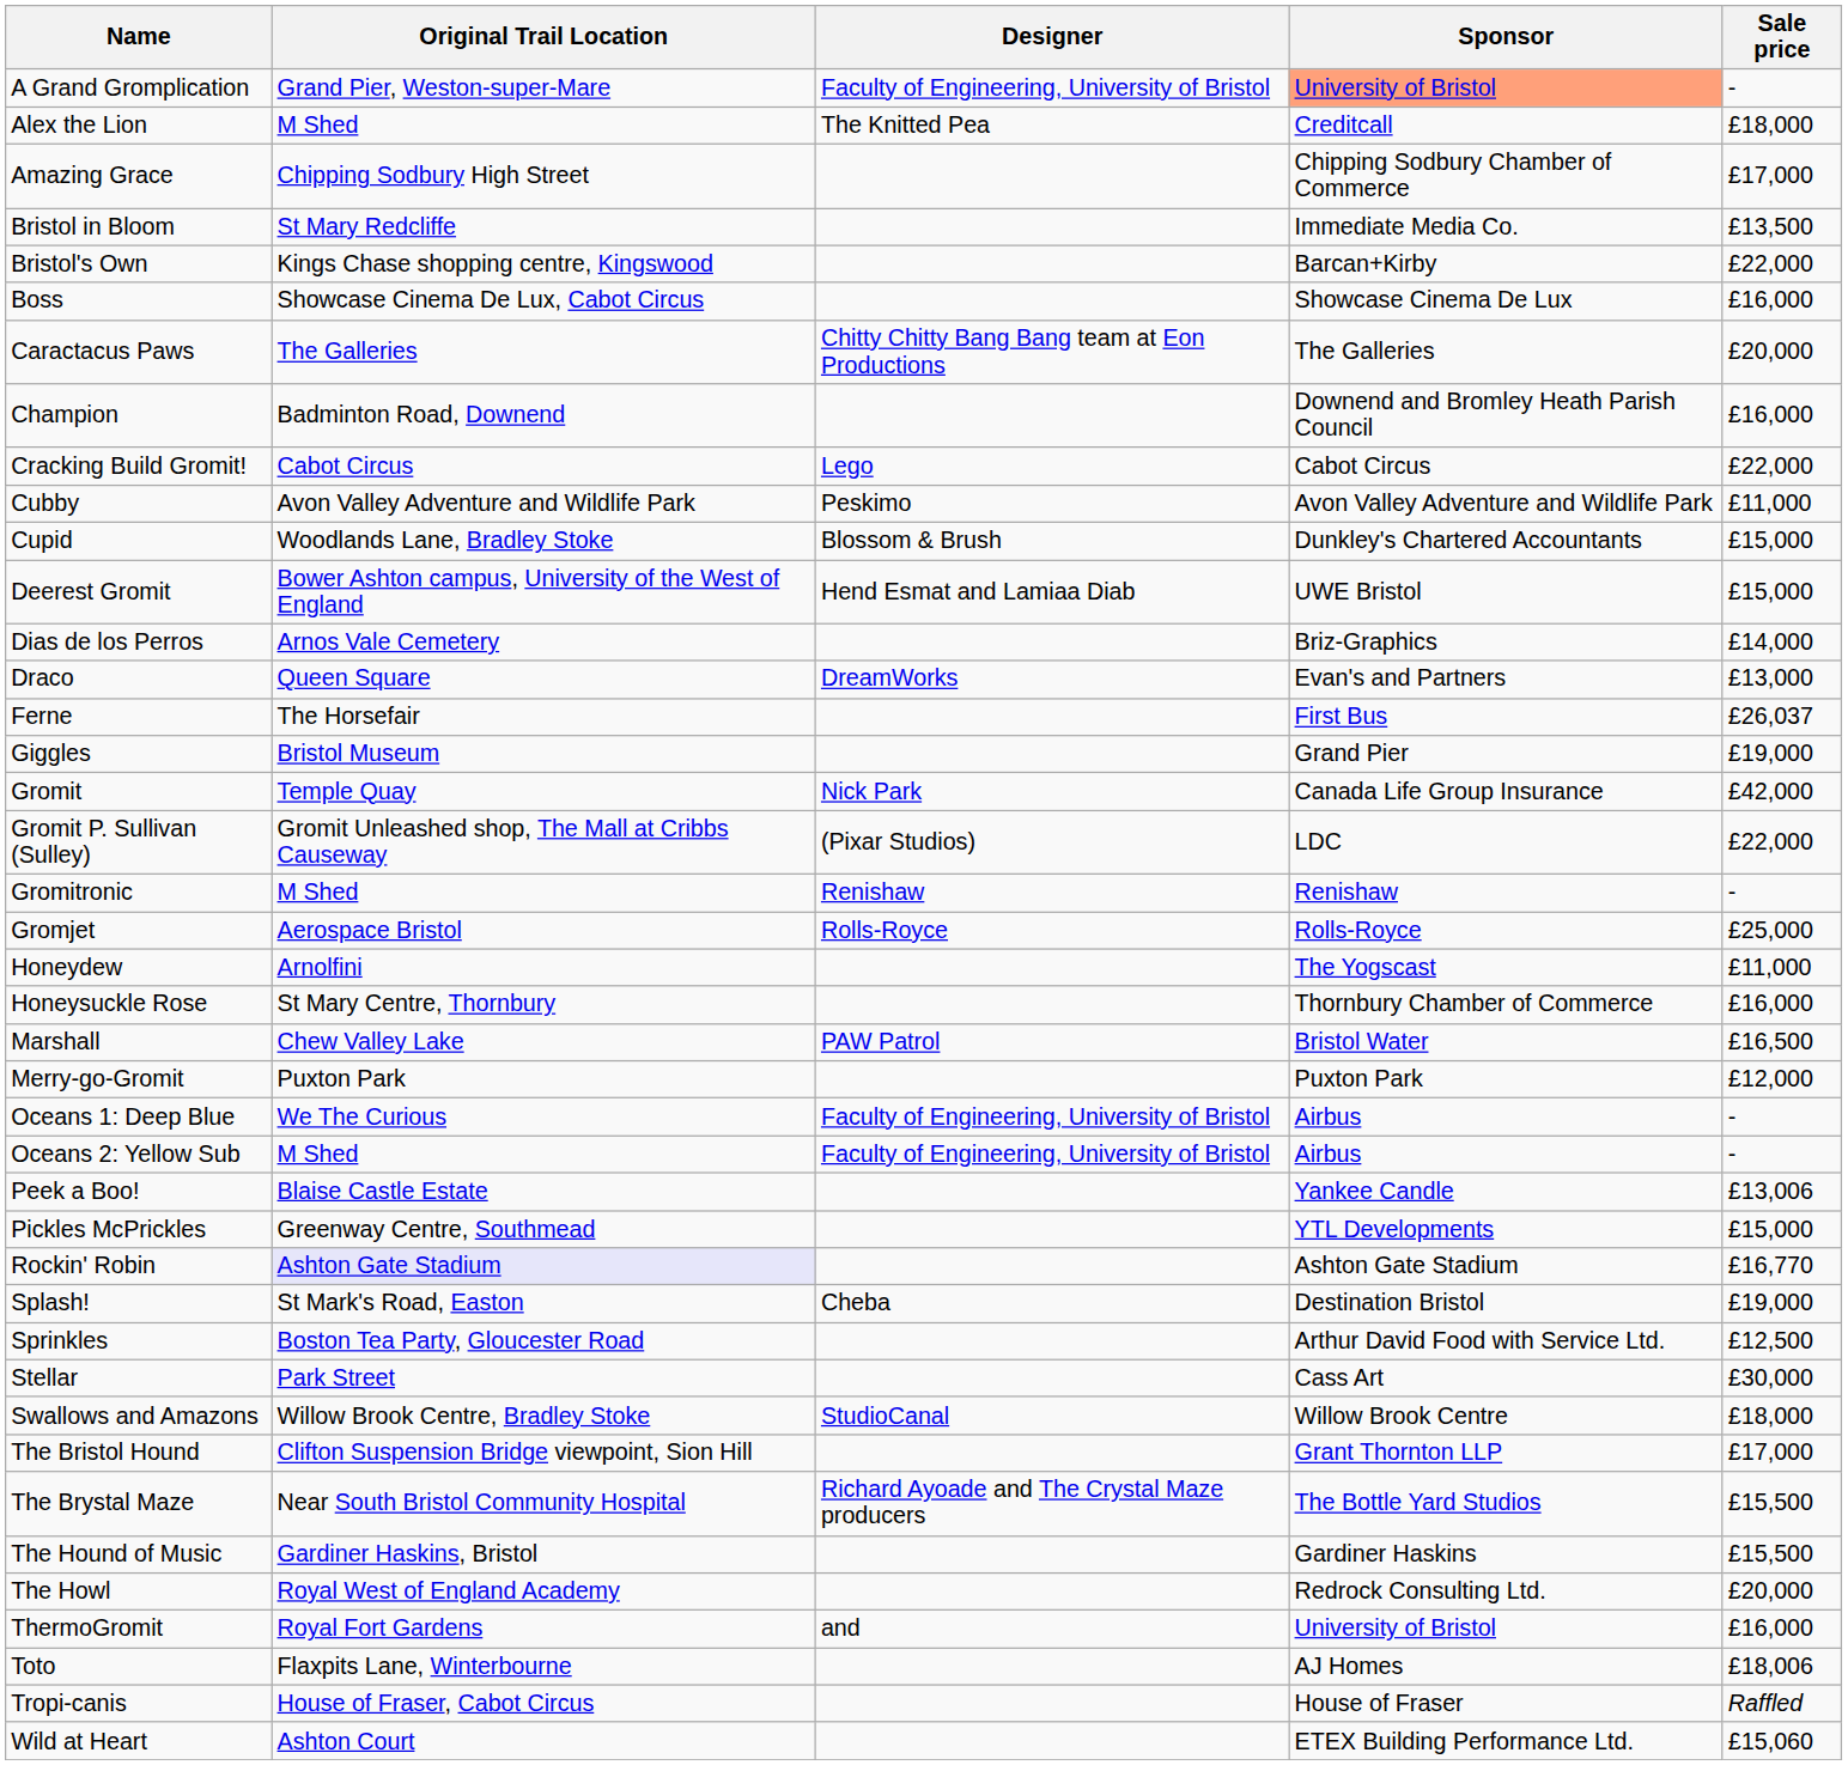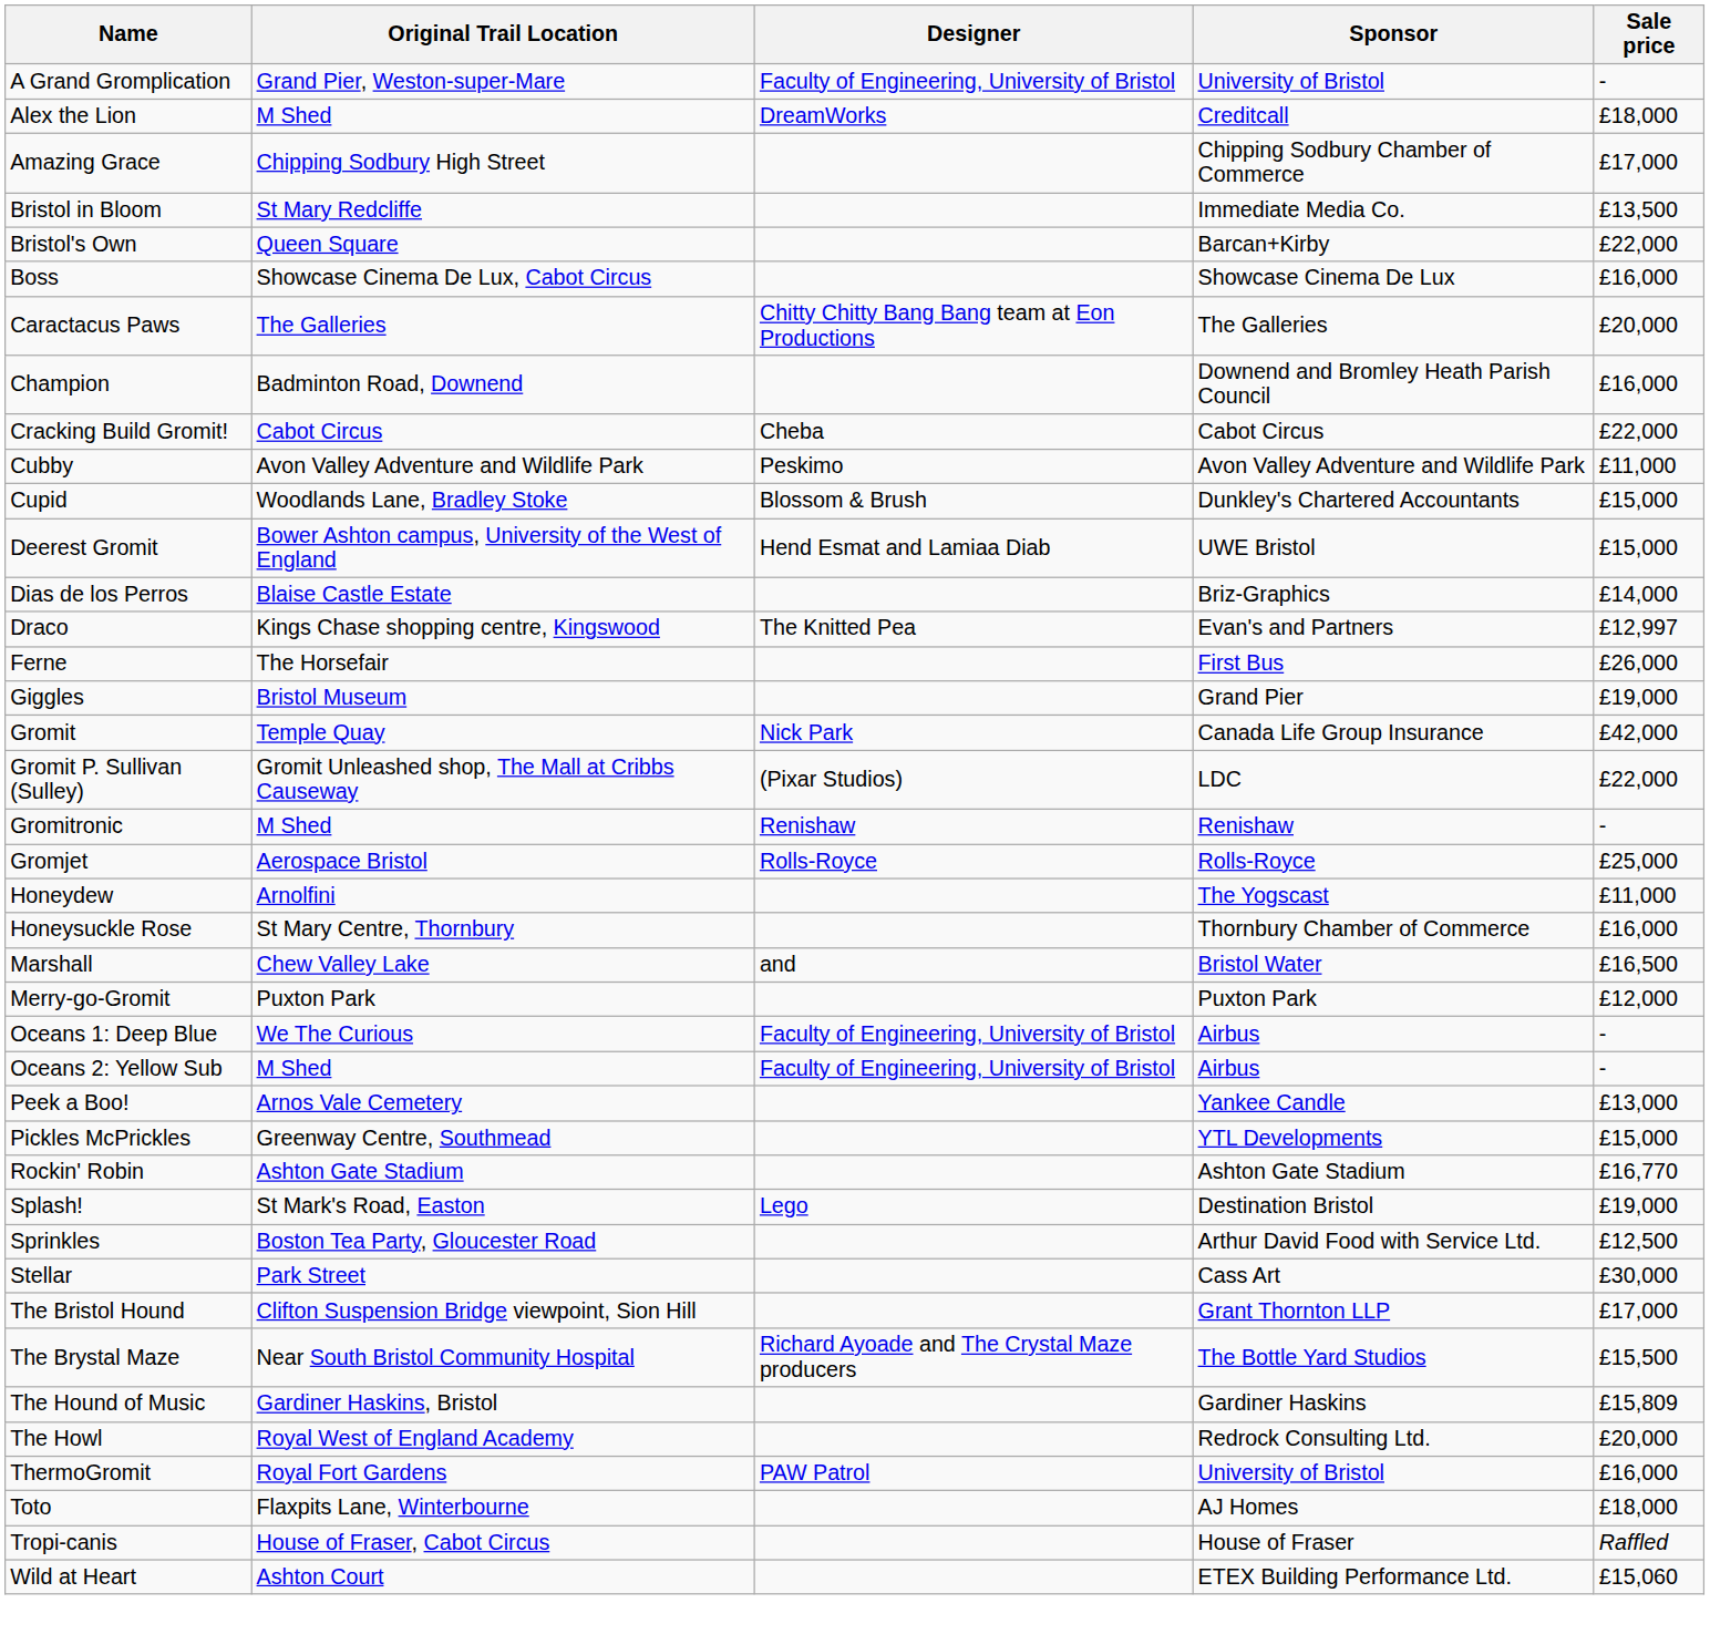 <table class="wikitable sortable">
 <tr>
 <th>Name</th>
 <th>Original Trail Location</th>
 <th>Designer</th>
 <th>Sponsor</th>
 <th>Sale price</th>
 </tr>
 <tr>
 <td>A Grand Gromplication</td>
 <td><a href='#'>Grand Pier</a>, <a href='#'>Weston-super-Mare</a></td>
 <td><a href='#'>Faculty of Engineering, University of Bristol</a></td>
-<td style="background: lightsalmon;"><a href='#'>University of Bristol</a></td>
+<td><a href='#'>University of Bristol</a></td>
 <td>-</td>
 </tr>
 <tr>
 <td>Alex the Lion</td>
 <td><a href='#'>M Shed</a></td>
-<td>The Knitted Pea</td>
+<td><a href='#'>DreamWorks</a></td>
 <td><a href='#'>Creditcall</a></td>
 <td>£18,000</td>
 </tr>
 <tr>
 <td>Amazing Grace</td>
 <td><a href='#'>Chipping Sodbury</a> High Street</td>
 <td></td>
 <td>Chipping Sodbury Chamber of Commerce</td>
 <td>£17,000</td>
 </tr>
 <tr>
 <td>Bristol in Bloom</td>
 <td><a href='#'>St Mary Redcliffe</a></td>
 <td></td>
 <td>Immediate Media Co.</td>
 <td>£13,500</td>
 </tr>
 <tr>
 <td>Bristol's Own</td>
-<td>Kings Chase shopping centre, <a href='#'>Kingswood</a></td>
+<td><a href='#'>Queen Square</a></td>
 <td></td>
 <td>Barcan+Kirby</td>
 <td>£22,000</td>
 </tr>
 <tr>
 <td>Boss</td>
 <td>Showcase Cinema De Lux, <a href='#'>Cabot Circus</a></td>
 <td></td>
 <td>Showcase Cinema De Lux</td>
 <td>£16,000</td>
 </tr>
 <tr>
 <td>Caractacus Paws</td>
 <td><a href='#'>The Galleries</a></td>
 <td><a href='#'>Chitty Chitty Bang Bang</a> team at <a href='#'>Eon Productions</a></td>
 <td>The Galleries</td>
 <td>£20,000</td>
 </tr>
 <tr>
 <td>Champion</td>
 <td>Badminton Road, <a href='#'>Downend</a></td>
 <td></td>
 <td>Downend and Bromley Heath Parish Council</td>
 <td>£16,000</td>
 </tr>
 <tr>
 <td>Cracking Build Gromit!</td>
 <td><a href='#'>Cabot Circus</a></td>
-<td><a href='#'>Lego</a></td>
+<td>Cheba</td>
 <td>Cabot Circus</td>
 <td>£22,000</td>
 </tr>
 <tr>
 <td>Cubby</td>
 <td>Avon Valley Adventure and Wildlife Park</td>
 <td>Peskimo</td>
 <td>Avon Valley Adventure and Wildlife Park</td>
 <td>£11,000</td>
 </tr>
 <tr>
 <td>Cupid</td>
 <td>Woodlands Lane, <a href='#'>Bradley Stoke</a></td>
 <td>Blossom & Brush</td>
 <td>Dunkley's Chartered Accountants</td>
 <td>£15,000</td>
 </tr>
 <tr>
 <td>Deerest Gromit</td>
 <td><a href='#'>Bower Ashton campus</a>, <a href='#'>University of the West of England</a></td>
 <td>Hend Esmat and Lamiaa Diab</td>
 <td>UWE Bristol</td>
 <td>£15,000</td>
 </tr>
 <tr>
 <td>Dias de los Perros</td>
-<td><a href='#'>Arnos Vale Cemetery</a></td>
+<td><a href='#'>Blaise Castle Estate</a></td>
 <td></td>
 <td>Briz-Graphics</td>
 <td>£14,000</td>
 </tr>
 <tr>
 <td>Draco</td>
-<td><a href='#'>Queen Square</a></td>
-<td><a href='#'>DreamWorks</a></td>
+<td>Kings Chase shopping centre, <a href='#'>Kingswood</a></td>
+<td>The Knitted Pea</td>
 <td>Evan's and Partners</td>
-<td>£13,000</td>
+<td>£12,997</td>
 </tr>
 <tr>
 <td>Ferne</td>
 <td>The Horsefair</td>
 <td></td>
 <td><a href='#'>First Bus</a></td>
-<td>£26,037</td>
+<td>£26,000</td>
 </tr>
 <tr>
 <td>Giggles</td>
 <td><a href='#'>Bristol Museum</a></td>
 <td></td>
 <td>Grand Pier</td>
 <td>£19,000</td>
 </tr>
 <tr>
 <td>Gromit</td>
 <td><a href='#'>Temple Quay</a></td>
 <td><a href='#'>Nick Park</a></td>
 <td>Canada Life Group Insurance</td>
 <td>£42,000</td>
 </tr>
 <tr>
 <td>Gromit P. Sullivan (Sulley)</td>
 <td>Gromit Unleashed shop, <a href='#'>The Mall at Cribbs Causeway</a></td>
 <td> (Pixar Studios)</td>
 <td>LDC</td>
 <td>£22,000</td>
 </tr>
 <tr>
 <td>Gromitronic</td>
 <td><a href='#'>M Shed</a></td>
 <td><a href='#'>Renishaw</a></td>
 <td><a href='#'>Renishaw</a></td>
 <td>-</td>
 </tr>
 <tr>
 <td>Gromjet</td>
 <td><a href='#'>Aerospace Bristol</a></td>
 <td><a href='#'>Rolls-Royce</a></td>
 <td><a href='#'>Rolls-Royce</a></td>
 <td>£25,000</td>
 </tr>
 <tr>
 <td>Honeydew</td>
 <td><a href='#'>Arnolfini</a></td>
 <td></td>
 <td><a href='#'>The Yogscast</a></td>
 <td>£11,000</td>
 </tr>
 <tr>
 <td>Honeysuckle Rose</td>
 <td>St Mary Centre, <a href='#'>Thornbury</a></td>
 <td></td>
 <td>Thornbury Chamber of Commerce</td>
 <td>£16,000</td>
 </tr>
 <tr>
 <td>Marshall</td>
 <td><a href='#'>Chew Valley Lake</a></td>
-<td><a href='#'>PAW Patrol</a></td>
+<td> and </td>
 <td><a href='#'>Bristol Water</a></td>
 <td>£16,500</td>
 </tr>
 <tr>
 <td>Merry-go-Gromit</td>
 <td>Puxton Park</td>
 <td></td>
 <td>Puxton Park</td>
 <td>£12,000</td>
 </tr>
 <tr>
 <td>Oceans 1: Deep Blue</td>
 <td><a href='#'>We The Curious</a></td>
 <td><a href='#'>Faculty of Engineering, University of Bristol</a></td>
 <td><a href='#'>Airbus</a></td>
 <td>-</td>
 </tr>
 <tr>
 <td>Oceans 2: Yellow Sub</td>
 <td><a href='#'>M Shed</a></td>
 <td><a href='#'>Faculty of Engineering, University of Bristol</a></td>
 <td><a href='#'>Airbus</a></td>
 <td>-</td>
 </tr>
 <tr>
 <td>Peek a Boo!</td>
-<td><a href='#'>Blaise Castle Estate</a></td>
+<td><a href='#'>Arnos Vale Cemetery</a></td>
 <td></td>
 <td><a href='#'>Yankee Candle</a></td>
-<td>£13,006</td>
+<td>£13,000</td>
 </tr>
 <tr>
 <td>Pickles McPrickles</td>
 <td>Greenway Centre, <a href='#'>Southmead</a></td>
 <td></td>
 <td><a href='#'>YTL Developments</a></td>
 <td>£15,000</td>
 </tr>
 <tr>
 <td>Rockin' Robin</td>
-<td style="background: lavender;"><a href='#'>Ashton Gate Stadium</a></td>
+<td><a href='#'>Ashton Gate Stadium</a></td>
 <td></td>
 <td>Ashton Gate Stadium</td>
 <td>£16,770</td>
 </tr>
 <tr>
 <td>Splash!</td>
 <td>St Mark's Road, <a href='#'>Easton</a></td>
-<td>Cheba</td>
+<td><a href='#'>Lego</a></td>
 <td>Destination Bristol</td>
 <td>£19,000</td>
 </tr>
 <tr>
 <td>Sprinkles</td>
 <td><a href='#'>Boston Tea Party</a>, <a href='#'>Gloucester Road</a></td>
 <td></td>
 <td>Arthur David Food with Service Ltd.</td>
 <td>£12,500</td>
 </tr>
 <tr>
 <td>Stellar</td>
 <td><a href='#'>Park Street</a></td>
 <td></td>
 <td>Cass Art</td>
 <td>£30,000</td>
-</tr>
-<tr>
-<td>Swallows and Amazons</td>
-<td>Willow Brook Centre, <a href='#'>Bradley Stoke</a></td>
-<td><a href='#'>StudioCanal</a></td>
-<td>Willow Brook Centre</td>
-<td>£18,000</td>
 </tr>
 <tr>
 <td>The Bristol Hound</td>
 <td><a href='#'>Clifton Suspension Bridge</a> viewpoint, Sion Hill</td>
 <td></td>
 <td><a href='#'>Grant Thornton LLP</a></td>
 <td>£17,000</td>
 </tr>
 <tr>
 <td>The Brystal Maze</td>
 <td>Near <a href='#'>South Bristol Community Hospital</a></td>
 <td><a href='#'>Richard Ayoade</a> and <a href='#'>The Crystal Maze</a> producers</td>
 <td><a href='#'>The Bottle Yard Studios</a></td>
 <td>£15,500</td>
 </tr>
 <tr>
 <td>The Hound of Music</td>
 <td><a href='#'>Gardiner Haskins</a>, Bristol</td>
 <td></td>
 <td>Gardiner Haskins</td>
-<td>£15,500</td>
+<td>£15,809</td>
 </tr>
 <tr>
 <td>The Howl</td>
 <td><a href='#'>Royal West of England Academy</a></td>
 <td></td>
 <td>Redrock Consulting Ltd.</td>
 <td>£20,000</td>
 </tr>
 <tr>
 <td>ThermoGromit</td>
 <td><a href='#'>Royal Fort Gardens</a></td>
-<td> and </td>
+<td><a href='#'>PAW Patrol</a></td>
 <td><a href='#'>University of Bristol</a></td>
 <td>£16,000</td>
 </tr>
 <tr>
 <td>Toto</td>
 <td>Flaxpits Lane, <a href='#'>Winterbourne</a></td>
 <td></td>
 <td>AJ Homes</td>
-<td>£18,006</td>
+<td>£18,000</td>
 </tr>
 <tr>
 <td>Tropi-canis</td>
 <td><a href='#'>House of Fraser</a>, <a href='#'>Cabot Circus</a></td>
 <td></td>
 <td>House of Fraser</td>
 <td><em>Raffled</em></td>
 </tr>
 <tr>
 <td>Wild at Heart</td>
 <td><a href='#'>Ashton Court</a></td>
 <td></td>
 <td>ETEX Building Performance Ltd.</td>
 <td>£15,060</td>
 </tr>
 </table>
